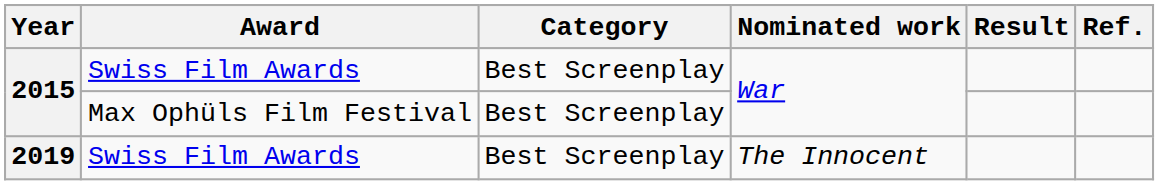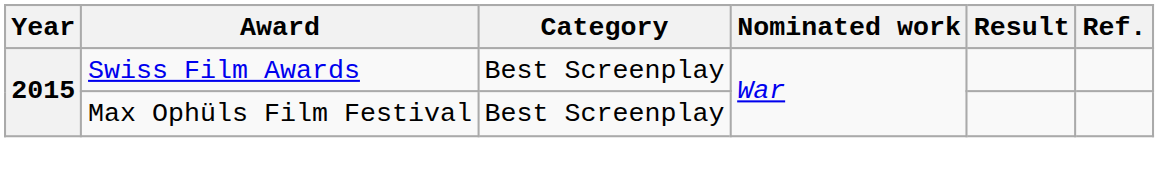 <table class=wikitable sortable plainrowheaders">
 <tr>
 <th scope="col">Year</th>
 <th scope="col">Award</th>
 <th scope="col">Category</th>
 <th scope="col">Nominated work</th>
 <th scope="col">Result</th>
 <th scope="col" class="unsortable">Ref.</th>
 </tr>
 <tr>
 <th scope="row" rowspan="2">2015</th>
 <td><a href='#'>Swiss Film Awards</a></td>
 <td>Best Screenplay</td>
 <td rowspan="2"><em><a href='#'>War</a></em></td>
 <td></td>
 <td align="center"></td>
 </tr>
 <tr>
 <td>Max Ophüls Film Festival</td>
 <td>Best Screenplay</td>
 <td></td>
 <td align="center"></td>
 </tr>
-<tr>
-<th scope="row">2019</th>
-<td><a href='#'>Swiss Film Awards</a></td>
-<td>Best Screenplay</td>
-<td><em>The Innocent</em></td>
-<td></td>
-<td align="center"></td>
-</tr>
 </table>
